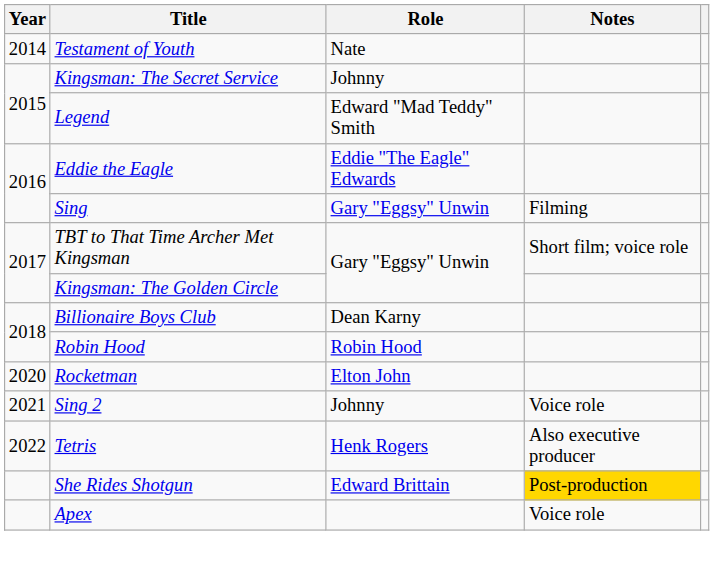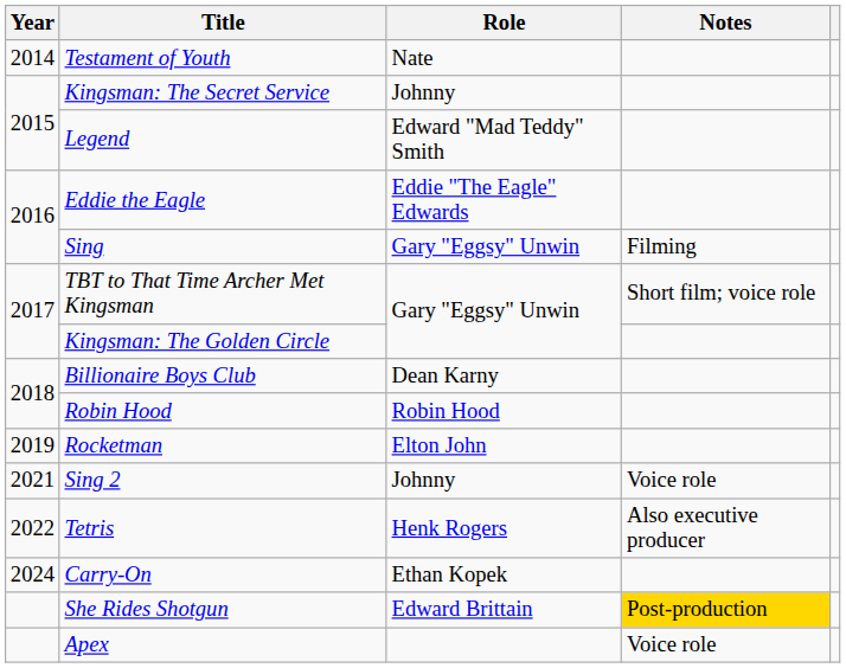 <table class="wikitable sortable">
 <tr>
 <th>Year</th>
 <th>Title</th>
 <th>Role</th>
 <th class="unsortable">Notes</th>
 <th class="unsortable"></th>
 </tr>
 <tr>
 <td>2014</td>
 <td><em><a href='#'>Testament of Youth</a></em></td>
 <td>Nate</td>
 <td></td>
 <td align="center"></td>
 </tr>
 <tr>
 <td rowspan="2">2015</td>
 <td><em><a href='#'>Kingsman: The Secret Service</a></em></td>
 <td>Johnny</td>
 <td></td>
 <td align="center"></td>
 </tr>
 <tr>
 <td><em><a href='#'>Legend</a></em></td>
 <td>Edward "Mad Teddy" Smith</td>
 <td></td>
 <td align="center"></td>
 </tr>
 <tr>
 <td rowspan="2">2016</td>
 <td><em><a href='#'>Eddie the Eagle</a></em></td>
 <td><a href='#'>Eddie "The Eagle" Edwards</a></td>
 <td></td>
 <td align="center"></td>
 </tr>
 <tr>
 <td><em><a href='#'>Sing</a></em></td>
 <td><a href='#'>Gary "Eggsy" Unwin</a></td>
 <td>Filming</td>
 <td align="center"></td>
 </tr>
 <tr>
 <td rowspan="2">2017</td>
 <td><em>TBT to That Time Archer Met Kingsman</em></td>
 <td rowspan="2">Gary "Eggsy" Unwin</td>
 <td>Short film; voice role</td>
 <td align="center"></td>
 </tr>
 <tr>
 <td><em><a href='#'>Kingsman: The Golden Circle</a></em></td>
 <td></td>
 <td align="center"></td>
 </tr>
 <tr>
 <td rowspan="2">2018</td>
 <td><em><a href='#'>Billionaire Boys Club</a></em></td>
 <td>Dean Karny</td>
 <td></td>
 <td align="center"></td>
 </tr>
 <tr>
 <td><em><a href='#'>Robin Hood</a></em></td>
 <td><a href='#'>Robin Hood</a></td>
 <td></td>
 <td align="center"></td>
 </tr>
 <tr>
-<td>2020</td>
+<td>2019</td>
 <td><em><a href='#'>Rocketman</a></em></td>
 <td><a href='#'>Elton John</a></td>
 <td></td>
 <td align="center"></td>
 </tr>
 <tr>
 <td>2021</td>
 <td><em><a href='#'>Sing 2</a></em></td>
 <td>Johnny</td>
 <td>Voice role</td>
 <td align="center"></td>
 </tr>
 <tr>
 <td>2022</td>
 <td><em><a href='#'>Tetris</a></em></td>
 <td><a href='#'>Henk Rogers</a></td>
 <td>Also executive producer</td>
 <td align="center"></td>
 </tr>
 <tr>
+<td>2024</td>
+<td><em><a href='#'>Carry-On</a></em></td>
+<td>Ethan Kopek</td>
+<td></td>
+<td align="center"></td>
+</tr>
+<tr>
 <td></td>
 <td><em><a href='#'>She Rides Shotgun</a></em></td>
 <td><a href='#'>Edward Brittain</a></td>
 <td style="background: gold;">Post-production</td>
 <td align="center"></td>
 </tr>
 <tr>
 <td></td>
 <td><em><a href='#'>Apex</a></em></td>
 <td></td>
 <td>Voice role</td>
 <td align"centre"></td>
 </tr>
 </table>
